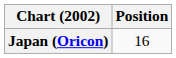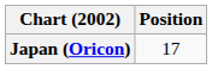 <table class="wikitable plainrowheaders sortable" style="text-align:center;">
 <tr>
 <th scope="col">Chart (2002)</th>
 <th scope="col">Position</th>
 </tr>
 <tr>
 <th scope="row">Japan (<a href='#'>Oricon</a>)</th>
-<td>16</td>
+<td>17</td>
 </tr>
 </table>
